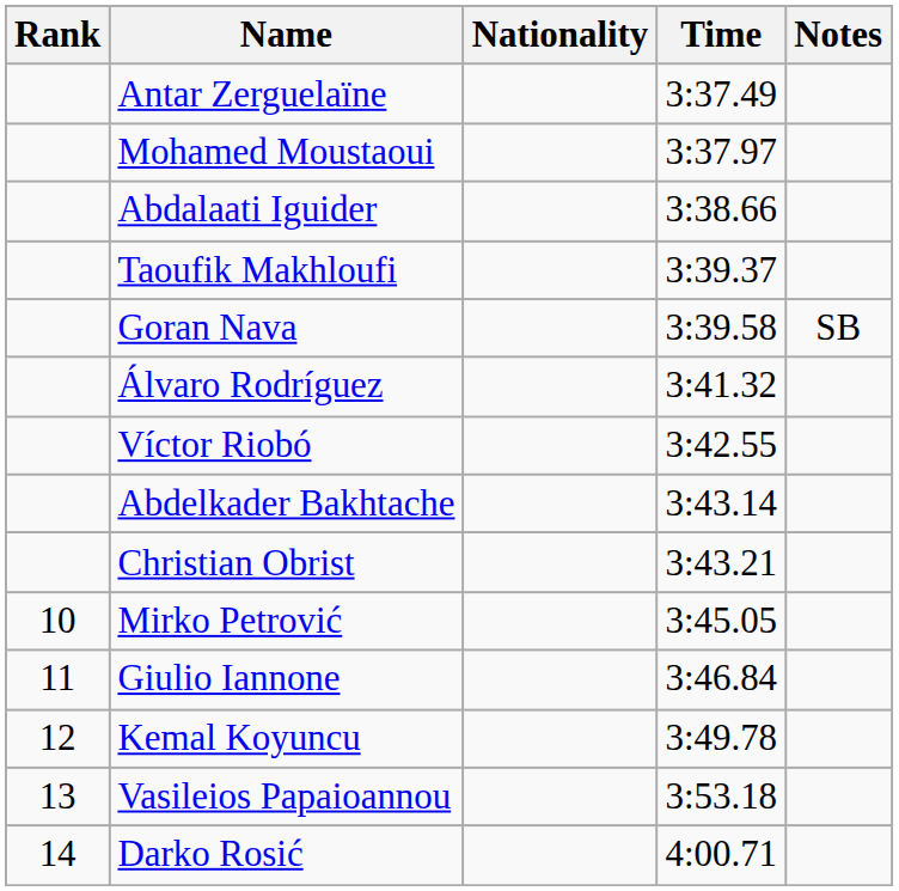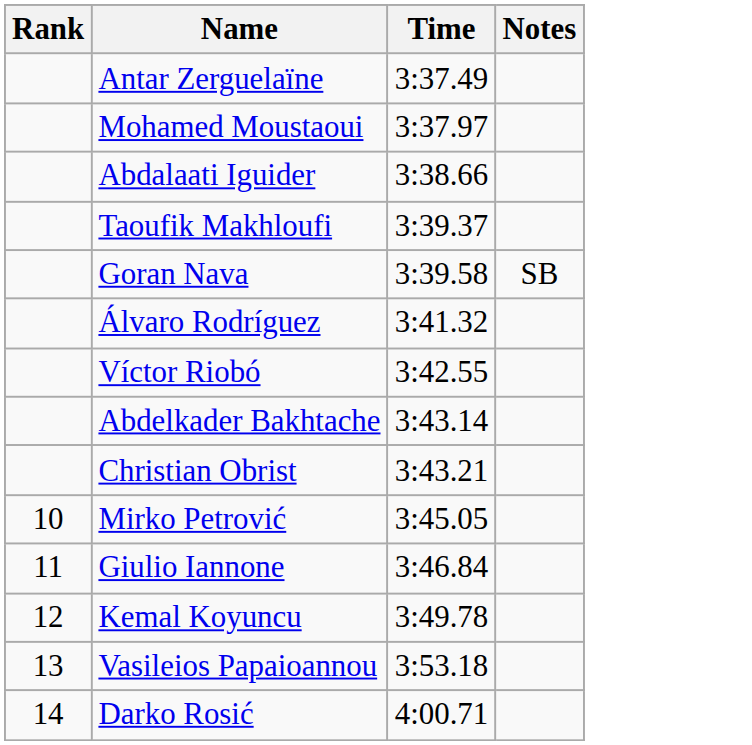 <table class="wikitable sortable" style="text-align:center">
 <tr>
 <th>Rank</th>
 <th>Name</th>
-<th>Nationality</th>
 <th>Time</th>
 <th>Notes</th>
 </tr>
 <tr>
 <td></td>
 <td align=left><a href='#'>Antar Zerguelaïne</a></td>
-<td align=left></td>
 <td>3:37.49</td>
 <td></td>
 </tr>
 <tr>
 <td></td>
 <td align=left><a href='#'>Mohamed Moustaoui</a></td>
-<td align=left></td>
 <td>3:37.97</td>
 <td></td>
 </tr>
 <tr>
 <td></td>
 <td align=left><a href='#'>Abdalaati Iguider</a></td>
-<td align=left></td>
 <td>3:38.66</td>
 <td></td>
 </tr>
 <tr>
 <td></td>
 <td align=left><a href='#'>Taoufik Makhloufi</a></td>
-<td align=left></td>
 <td>3:39.37</td>
 <td></td>
 </tr>
 <tr>
 <td></td>
 <td align=left><a href='#'>Goran Nava</a></td>
-<td align=left></td>
 <td>3:39.58</td>
 <td>SB</td>
 </tr>
 <tr>
 <td></td>
 <td align=left><a href='#'>Álvaro Rodríguez</a></td>
-<td align=left></td>
 <td>3:41.32</td>
 <td></td>
 </tr>
 <tr>
 <td></td>
 <td align=left><a href='#'>Víctor Riobó</a></td>
-<td align=left></td>
 <td>3:42.55</td>
 <td></td>
 </tr>
 <tr>
 <td></td>
 <td align=left><a href='#'>Abdelkader Bakhtache</a></td>
-<td align=left></td>
 <td>3:43.14</td>
 <td></td>
 </tr>
 <tr>
 <td></td>
 <td align=left><a href='#'>Christian Obrist</a></td>
-<td align=left></td>
 <td>3:43.21</td>
 <td></td>
 </tr>
 <tr>
 <td>10</td>
 <td align=left><a href='#'>Mirko Petrović</a></td>
-<td align=left></td>
 <td>3:45.05</td>
 <td></td>
 </tr>
 <tr>
 <td>11</td>
 <td align=left><a href='#'>Giulio Iannone</a></td>
-<td align=left></td>
 <td>3:46.84</td>
 <td></td>
 </tr>
 <tr>
 <td>12</td>
 <td align=left><a href='#'>Kemal Koyuncu</a></td>
-<td align=left></td>
 <td>3:49.78</td>
 <td></td>
 </tr>
 <tr>
 <td>13</td>
 <td align=left><a href='#'>Vasileios Papaioannou</a></td>
-<td align=left></td>
 <td>3:53.18</td>
 <td></td>
 </tr>
 <tr>
 <td>14</td>
 <td align=left><a href='#'>Darko Rosić</a></td>
-<td align=left></td>
 <td>4:00.71</td>
 <td></td>
 </tr>
 </table>
